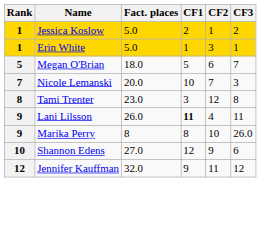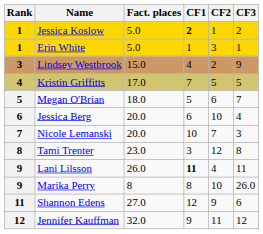 <table class="wikitable">
 <tr>
 <th>Rank</th>
 <th>Name</th>
 <th>Fact. places</th>
 <th>CF1</th>
 <th>CF2</th>
 <th>CF3</th>
 </tr>
 <tr bgcolor="gold">
 <td align="center"><strong>1</strong></td>
 <td><a href='#'>Jessica Koslow</a></td>
 <td>5.0</td>
-<td>2</td>
+<td><strong>2</strong></td>
 <td>1</td>
 <td>2</td>
 </tr>
 <tr bgcolor="gold">
 <td align="center"><strong>1</strong></td>
 <td><a href='#'>Erin White</a></td>
 <td>5.0</td>
 <td>1</td>
 <td>3</td>
 <td>1</td>
 </tr>
+<tr bgcolor="cc9966">
+<td align="center"><strong>3</strong></td>
+<td><a href='#'>Lindsey Westbrook</a></td>
+<td>15.0</td>
+<td>4</td>
+<td>2</td>
+<td>9</td>
+</tr>
+<tr bgcolor="#d1c571">
+<td align="center"><strong>4</strong></td>
+<td><a href='#'>Kristin Griffitts</a></td>
+<td>17.0</td>
+<td>7</td>
+<td>5</td>
+<td>5</td>
+</tr>
 <tr>
 <th>5</th>
 <td><a href='#'>Megan O'Brian</a></td>
 <td>18.0</td>
 <td>5</td>
 <td>6</td>
 <td>7</td>
+</tr>
+<tr>
+<th>6</th>
+<td><a href='#'>Jessica Berg</a></td>
+<td>20.0</td>
+<td>6</td>
+<td>10</td>
+<td>4</td>
 </tr>
 <tr>
 <th>7</th>
 <td><a href='#'>Nicole Lemanski</a></td>
 <td>20.0</td>
 <td>10</td>
 <td>7</td>
 <td>3</td>
 </tr>
 <tr>
 <th>8</th>
 <td><a href='#'>Tami Trenter</a></td>
 <td>23.0</td>
 <td>3</td>
 <td>12</td>
 <td>8</td>
 </tr>
 <tr>
 <th>9</th>
 <td><a href='#'>Lani Lilsson</a></td>
 <td>26.0</td>
 <td><strong>11</strong></td>
 <td>4</td>
 <td>11</td>
 </tr>
 <tr>
 <th>9</th>
 <td><a href='#'>Marika Perry</a></td>
 <td>8</td>
 <td>8</td>
 <td>10</td>
 <td>26.0</td>
 </tr>
 <tr>
-<th>10</th>
+<th>11</th>
 <td><a href='#'>Shannon Edens</a></td>
 <td>27.0</td>
 <td>12</td>
 <td>9</td>
 <td>6</td>
 </tr>
 <tr>
 <th>12</th>
 <td><a href='#'>Jennifer Kauffman</a></td>
 <td>32.0</td>
 <td>9</td>
 <td>11</td>
 <td>12</td>
 </tr>
 </table>
